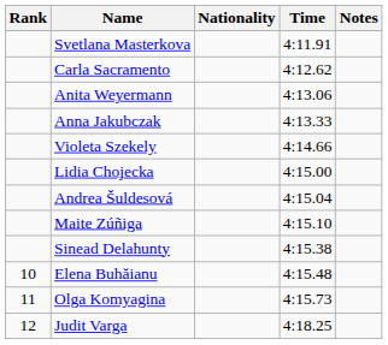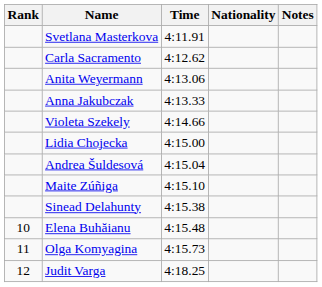 <table class="wikitable sortable" style="text-align:center">
 <tr>
 <th>Rank</th>
 <th>Name</th>
+<th>Time</th>
 <th>Nationality</th>
-<th>Time</th>
 <th>Notes</th>
 </tr>
 <tr>
 <td></td>
 <td align=left><a href='#'>Svetlana Masterkova</a></td>
+<td>4:11.91</td>
 <td align=left></td>
-<td>4:11.91</td>
 <td></td>
 </tr>
 <tr>
 <td></td>
 <td align=left><a href='#'>Carla Sacramento</a></td>
+<td>4:12.62</td>
 <td align=left></td>
-<td>4:12.62</td>
 <td></td>
 </tr>
 <tr>
 <td></td>
 <td align=left><a href='#'>Anita Weyermann</a></td>
+<td>4:13.06</td>
 <td align=left></td>
-<td>4:13.06</td>
 <td></td>
 </tr>
 <tr>
 <td></td>
 <td align=left><a href='#'>Anna Jakubczak</a></td>
+<td>4:13.33</td>
 <td align=left></td>
-<td>4:13.33</td>
 <td></td>
 </tr>
 <tr>
 <td></td>
 <td align=left><a href='#'>Violeta Szekely</a></td>
+<td>4:14.66</td>
 <td align=left></td>
-<td>4:14.66</td>
 <td></td>
 </tr>
 <tr>
 <td></td>
 <td align=left><a href='#'>Lidia Chojecka</a></td>
+<td>4:15.00</td>
 <td align=left></td>
-<td>4:15.00</td>
 <td></td>
 </tr>
 <tr>
 <td></td>
 <td align=left><a href='#'>Andrea Šuldesová</a></td>
+<td>4:15.04</td>
 <td align=left></td>
-<td>4:15.04</td>
 <td></td>
 </tr>
 <tr>
 <td></td>
 <td align=left><a href='#'>Maite Zúñiga</a></td>
+<td>4:15.10</td>
 <td align=left></td>
-<td>4:15.10</td>
 <td></td>
 </tr>
 <tr>
 <td></td>
 <td align=left><a href='#'>Sinead Delahunty</a></td>
+<td>4:15.38</td>
 <td align=left></td>
-<td>4:15.38</td>
 <td></td>
 </tr>
 <tr>
 <td>10</td>
 <td align=left><a href='#'>Elena Buhăianu</a></td>
+<td>4:15.48</td>
 <td align=left></td>
-<td>4:15.48</td>
 <td></td>
 </tr>
 <tr>
 <td>11</td>
 <td align=left><a href='#'>Olga Komyagina</a></td>
+<td>4:15.73</td>
 <td align=left></td>
-<td>4:15.73</td>
 <td></td>
 </tr>
 <tr>
 <td>12</td>
 <td align=left><a href='#'>Judit Varga</a></td>
+<td>4:18.25</td>
 <td align=left></td>
-<td>4:18.25</td>
 <td></td>
 </tr>
 </table>
